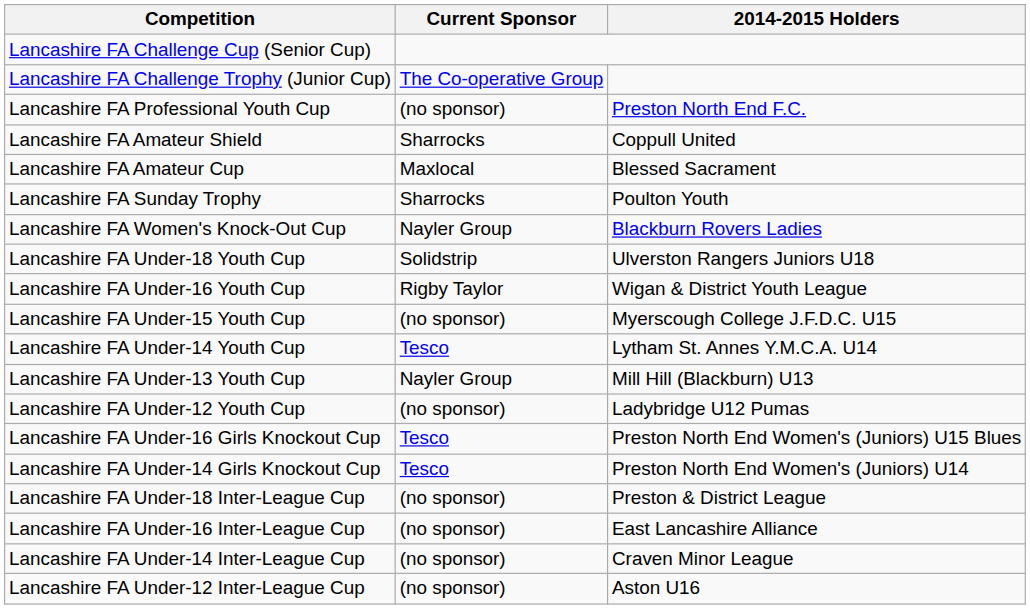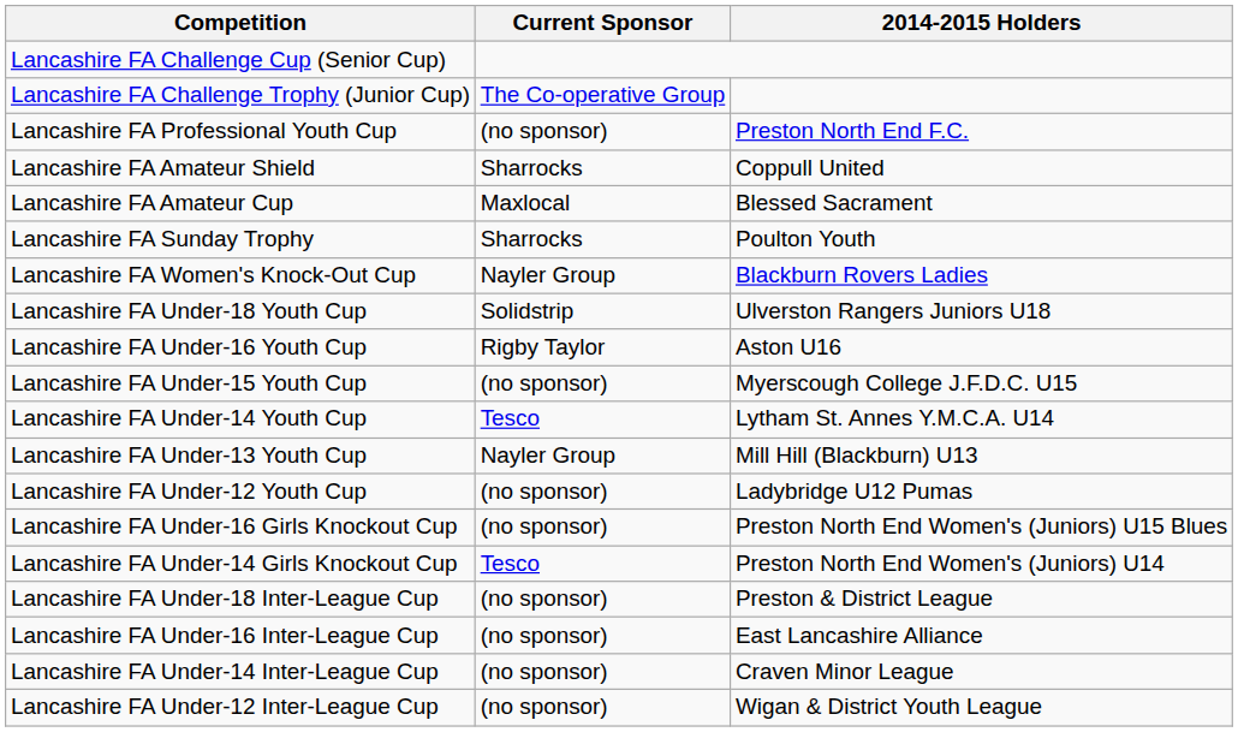 <table class="wikitable">
 <tr>
 <th>Competition</th>
 <th>Current Sponsor</th>
 <th>2014-2015 Holders</th>
 </tr>
 <tr>
 <td><a href='#'>Lancashire FA Challenge Cup</a> (Senior Cup)</td>
 </tr>
 <tr>
 <td><a href='#'>Lancashire FA Challenge Trophy</a> (Junior Cup)</td>
 <td><a href='#'>The Co-operative Group</a></td>
 <td></td>
 </tr>
 <tr>
 <td>Lancashire FA Professional Youth Cup</td>
 <td>(no sponsor)</td>
 <td><a href='#'>Preston North End F.C.</a></td>
 </tr>
 <tr>
 <td>Lancashire FA Amateur Shield</td>
 <td>Sharrocks</td>
 <td>Coppull United</td>
 </tr>
 <tr>
 <td>Lancashire FA Amateur Cup</td>
 <td>Maxlocal</td>
 <td>Blessed Sacrament</td>
 </tr>
 <tr>
 <td>Lancashire FA Sunday Trophy</td>
 <td>Sharrocks</td>
 <td>Poulton Youth</td>
 </tr>
 <tr>
 <td>Lancashire FA Women's Knock-Out Cup</td>
 <td>Nayler Group</td>
 <td><a href='#'>Blackburn Rovers Ladies</a></td>
 </tr>
 <tr>
 <td>Lancashire FA Under-18 Youth Cup</td>
 <td>Solidstrip</td>
 <td>Ulverston Rangers Juniors U18</td>
 </tr>
 <tr>
 <td>Lancashire FA Under-16 Youth Cup</td>
 <td>Rigby Taylor</td>
-<td>Wigan & District Youth League</td>
+<td>Aston U16</td>
 </tr>
 <tr>
 <td>Lancashire FA Under-15 Youth Cup</td>
 <td>(no sponsor)</td>
 <td>Myerscough College J.F.D.C. U15</td>
 </tr>
 <tr>
 <td>Lancashire FA Under-14 Youth Cup</td>
 <td><a href='#'>Tesco</a></td>
 <td>Lytham St. Annes Y.M.C.A. U14</td>
 </tr>
 <tr>
 <td>Lancashire FA Under-13 Youth Cup</td>
 <td>Nayler Group</td>
 <td>Mill Hill (Blackburn) U13</td>
 </tr>
 <tr>
 <td>Lancashire FA Under-12 Youth Cup</td>
 <td>(no sponsor)</td>
 <td>Ladybridge U12 Pumas</td>
 </tr>
 <tr>
 <td>Lancashire FA Under-16 Girls Knockout Cup</td>
-<td><a href='#'>Tesco</a></td>
+<td>(no sponsor)</td>
 <td>Preston North End Women's (Juniors) U15 Blues</td>
 </tr>
 <tr>
 <td>Lancashire FA Under-14 Girls Knockout Cup</td>
 <td><a href='#'>Tesco</a></td>
 <td>Preston North End Women's (Juniors) U14</td>
 </tr>
 <tr>
 <td>Lancashire FA Under-18 Inter-League Cup</td>
 <td>(no sponsor)</td>
 <td>Preston & District League</td>
 </tr>
 <tr>
 <td>Lancashire FA Under-16 Inter-League Cup</td>
 <td>(no sponsor)</td>
 <td>East Lancashire Alliance</td>
 </tr>
 <tr>
 <td>Lancashire FA Under-14 Inter-League Cup</td>
 <td>(no sponsor)</td>
 <td>Craven Minor League</td>
 </tr>
 <tr>
 <td>Lancashire FA Under-12 Inter-League Cup</td>
 <td>(no sponsor)</td>
-<td>Aston U16</td>
+<td>Wigan & District Youth League</td>
 </tr>
 </table>
